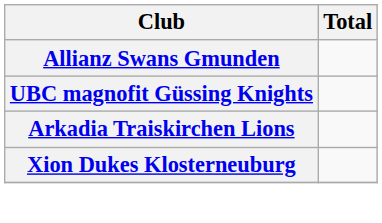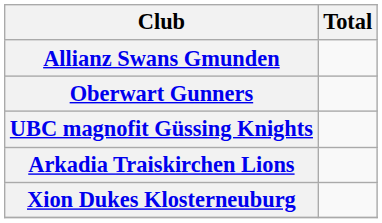 <table class="sortable wikitable plainrowheaders">
 <tr>
 <th scope="col">Club</th>
 <th scope="col">Total</th>
 </tr>
 <tr>
 <th scope="row"><a href='#'>Allianz Swans Gmunden</a></th>
+<td align="center"></td>
+</tr>
+<tr>
+<th scope="row"><a href='#'>Oberwart Gunners</a></th>
 <td align="center"></td>
 </tr>
 <tr>
 <th scope="row"><a href='#'>UBC magnofit Güssing Knights</a></th>
 <td></td>
 </tr>
 <tr>
 <th scope="row"><a href='#'>Arkadia Traiskirchen Lions</a></th>
 <td align="center"></td>
 </tr>
 <tr>
 <th scope="row"><a href='#'>Xion Dukes Klosterneuburg</a></th>
 <td align="center"></td>
 </tr>
 <tr>
 </tr>
 </table>
